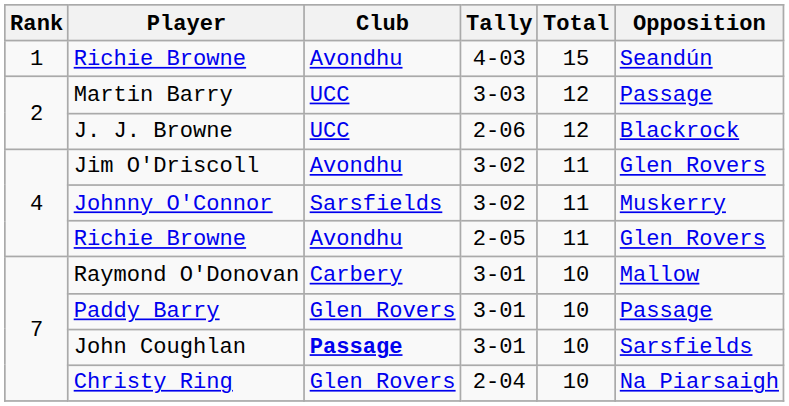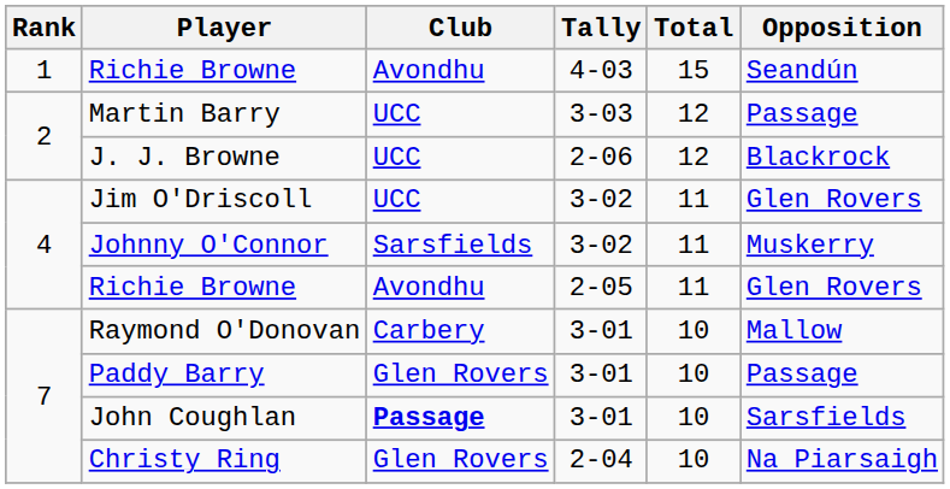 <table class="wikitable">
 <tr>
 <th>Rank</th>
 <th>Player</th>
 <th>Club</th>
 <th>Tally</th>
 <th>Total</th>
 <th>Opposition</th>
 </tr>
 <tr>
 <td rowspan="1" style="text-align:center;">1</td>
 <td><a href='#'>Richie Browne</a></td>
 <td><a href='#'>Avondhu</a></td>
 <td align=center>4-03</td>
 <td align=center>15</td>
 <td><a href='#'>Seandún</a></td>
 </tr>
 <tr>
 <td rowspan="2" style="text-align:center;">2</td>
 <td>Martin Barry</td>
 <td><a href='#'>UCC</a></td>
 <td align=center>3-03</td>
 <td align=center>12</td>
 <td><a href='#'>Passage</a></td>
 </tr>
 <tr>
 <td>J. J. Browne</td>
 <td><a href='#'>UCC</a></td>
 <td align=center>2-06</td>
 <td align=center>12</td>
 <td><a href='#'>Blackrock</a></td>
 </tr>
 <tr>
 <td rowspan="3" style="text-align:center;">4</td>
 <td>Jim O'Driscoll</td>
-<td><a href='#'>Avondhu</a></td>
+<td><a href='#'>UCC</a></td>
 <td align=center>3-02</td>
 <td align=center>11</td>
 <td><a href='#'>Glen Rovers</a></td>
 </tr>
 <tr>
 <td><a href='#'>Johnny O'Connor</a></td>
 <td><a href='#'>Sarsfields</a></td>
 <td align=center>3-02</td>
 <td align=center>11</td>
 <td><a href='#'>Muskerry</a></td>
 </tr>
 <tr>
 <td><a href='#'>Richie Browne</a></td>
 <td><a href='#'>Avondhu</a></td>
 <td align=center>2-05</td>
 <td align=center>11</td>
 <td><a href='#'>Glen Rovers</a></td>
 </tr>
 <tr>
 <td rowspan="4" style="text-align:center;">7</td>
 <td>Raymond O'Donovan</td>
 <td><a href='#'>Carbery</a></td>
 <td align=center>3-01</td>
 <td align=center>10</td>
 <td><a href='#'>Mallow</a></td>
 </tr>
 <tr>
 <td><a href='#'>Paddy Barry</a></td>
 <td><a href='#'>Glen Rovers</a></td>
 <td align=center>3-01</td>
 <td align=center>10</td>
 <td><a href='#'>Passage</a></td>
 </tr>
 <tr>
 <td>John Coughlan</td>
 <td><strong><a href='#'>Passage</a></strong></td>
 <td align=center>3-01</td>
 <td align=center>10</td>
 <td><a href='#'>Sarsfields</a></td>
 </tr>
 <tr>
 <td><a href='#'>Christy Ring</a></td>
 <td><a href='#'>Glen Rovers</a></td>
 <td align=center>2-04</td>
 <td align=center>10</td>
 <td><a href='#'>Na Piarsaigh</a></td>
 </tr>
 </table>
